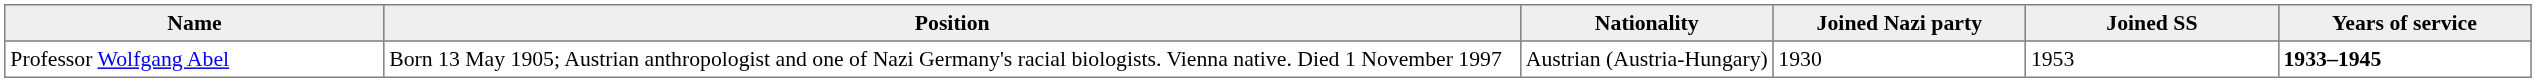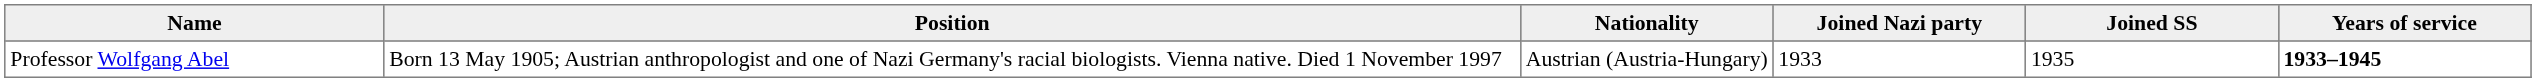 <table align="center" border="1" cellpadding="3" cellspacing="0" style="font-size: 90%; border: gray solid 1px; border-collapse: collapse; text-align: middle;">
 <tr>
 <th bgcolor="#efefef" style="width: 15%">Name</th>
 <th bgcolor="#efefef" style="width: 45%">Position</th>
 <th bgcolor="#efefef" style="width: 10%">Nationality</th>
 <th bgcolor="#efefef" style="width: 10%">Joined Nazi party</th>
 <th bgcolor="#efefef" style="width: 10%">Joined SS</th>
 <th bgcolor="#efefef" style="width: 10%">Years of service</th>
 </tr>
 <tr>
 <td>Professor <a href='#'>Wolfgang Abel</a></td>
 <td>Born 13 May 1905; Austrian anthropologist and one of Nazi Germany's racial biologists. Vienna native. Died 1 November 1997</td>
 <td>Austrian (Austria-Hungary)</td>
-<td>1930</td>
-<td>1953</td>
+<td>1933</td>
+<td>1935</td>
 <td><strong>1933–1945</strong></td>
 </tr>
 </table>
